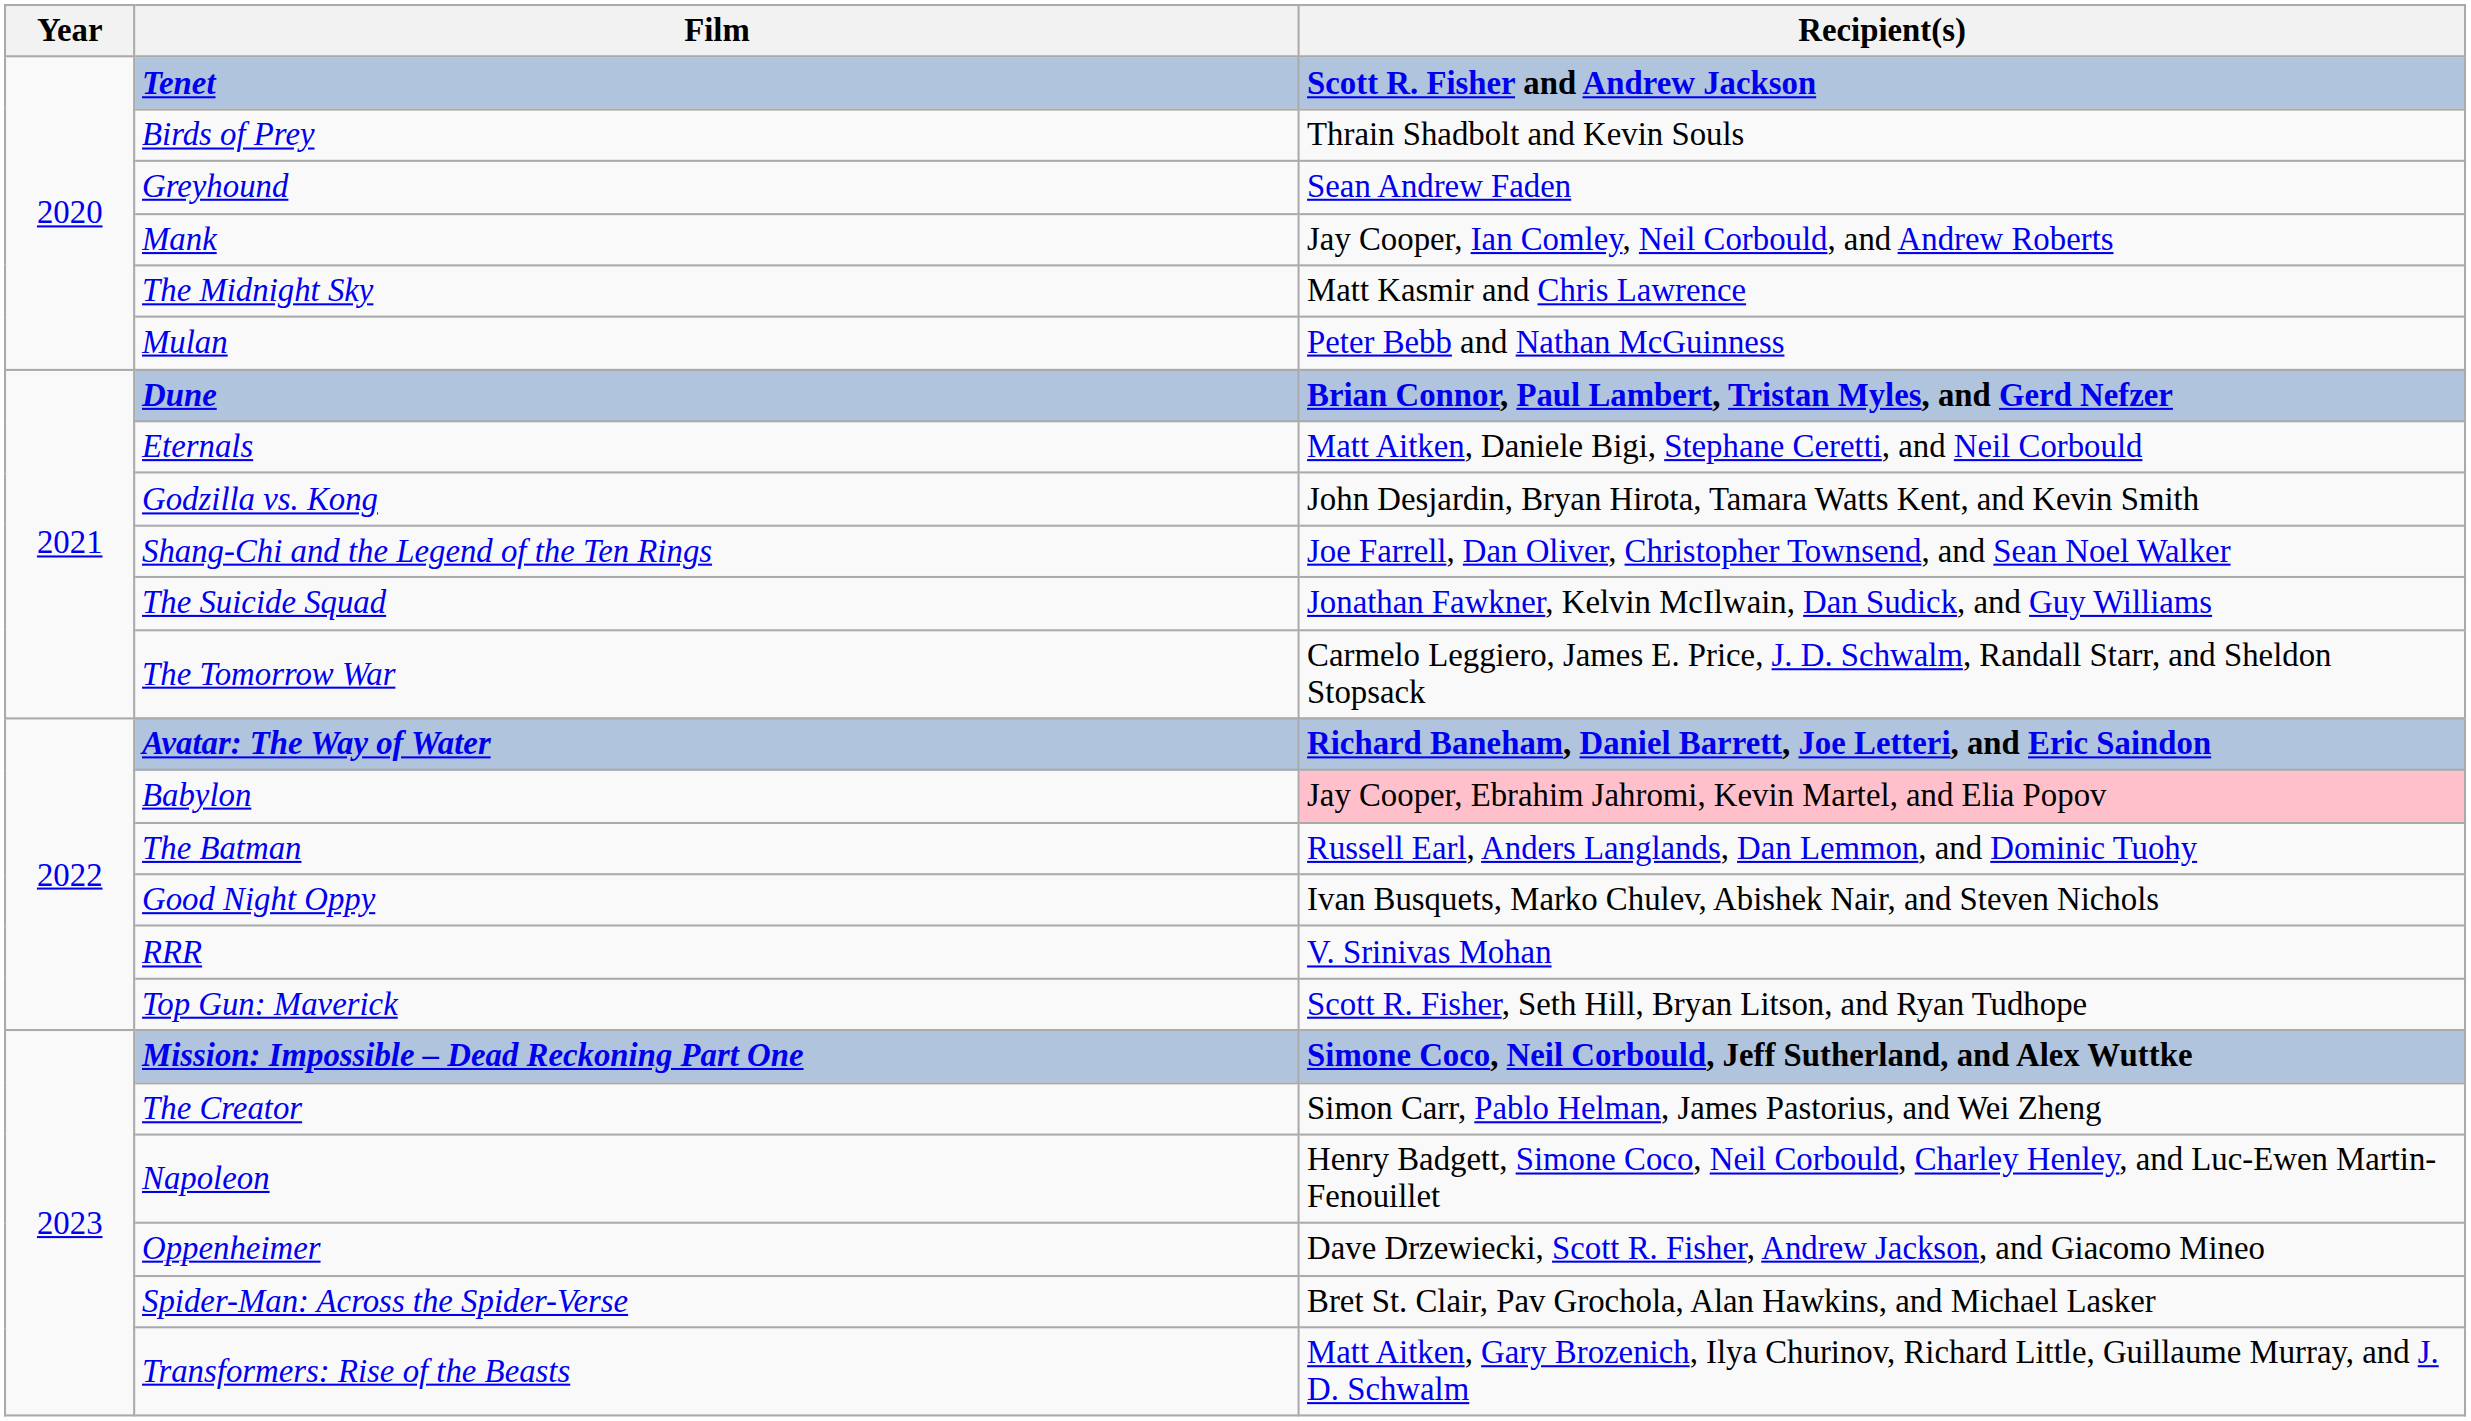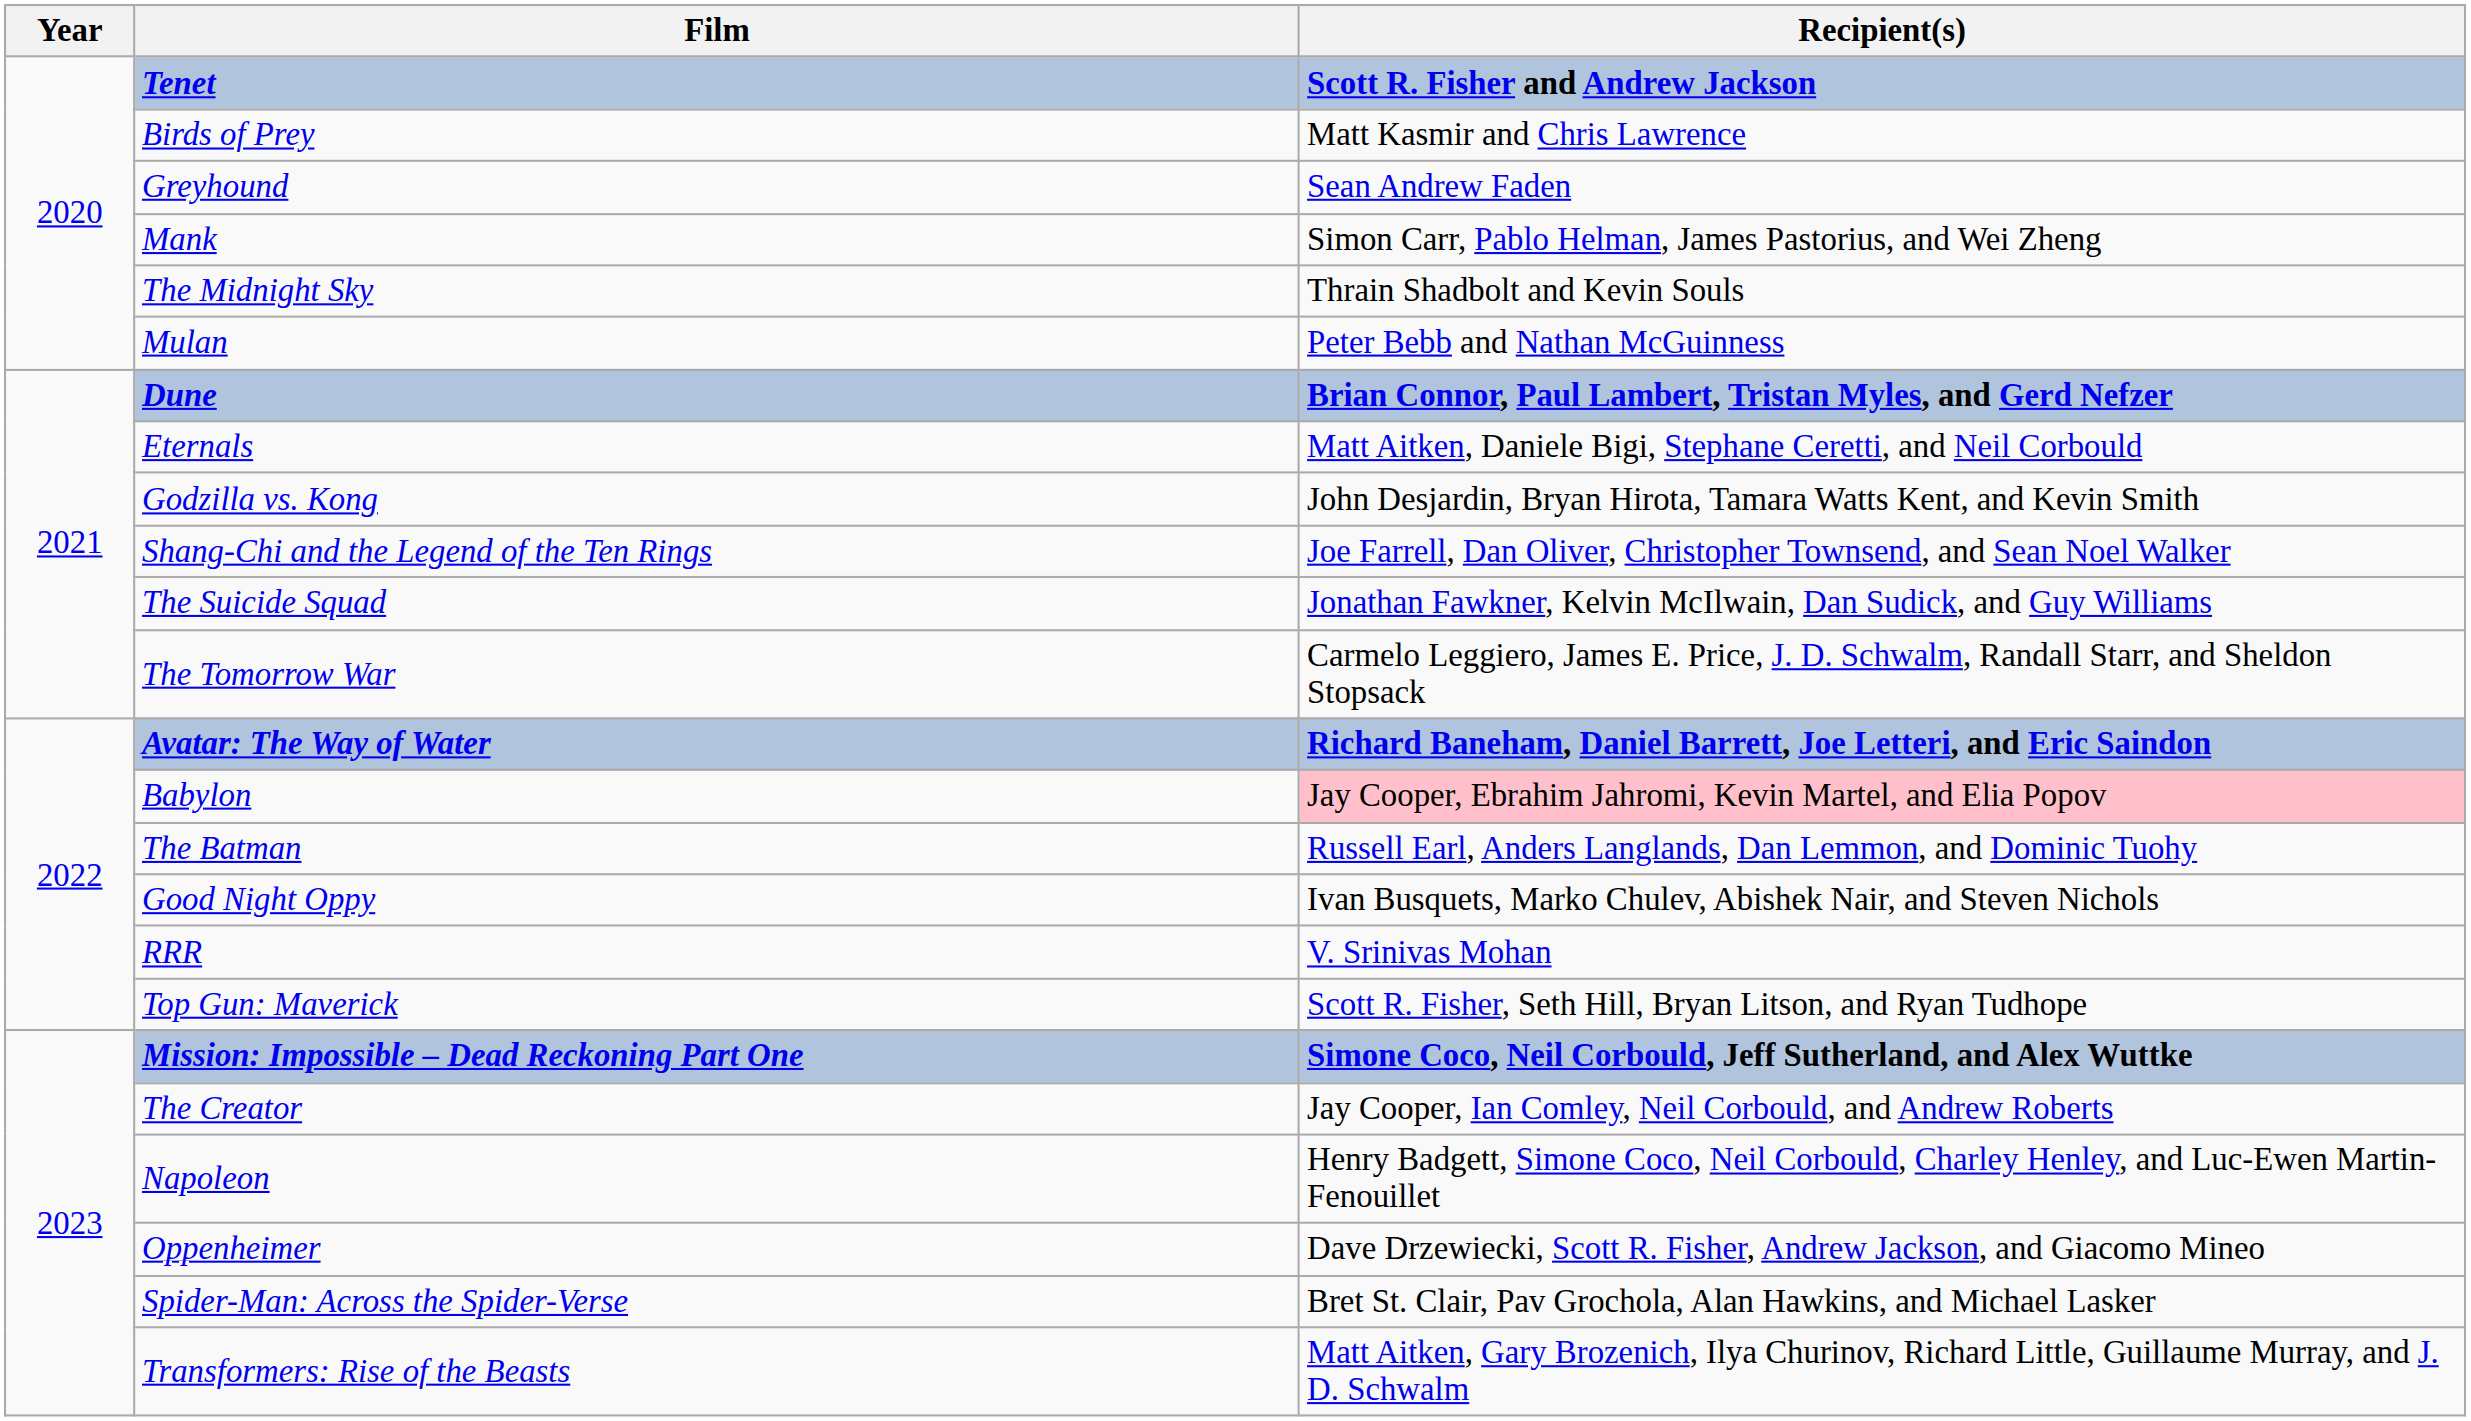 <table class="wikitable" width="95%" cellpadding="5">
 <tr>
 <th width="5%">Year</th>
 <th width="45%">Film</th>
 <th width="45%">Recipient(s)</th>
 </tr>
 <tr>
 <td rowspan="6" style="text-align:center;"><a href='#'>2020</a></td>
 <td style="background:#B0C4DE;"><strong><em><a href='#'>Tenet</a></em></strong></td>
 <td style="background:#B0C4DE;"><strong><a href='#'>Scott R. Fisher</a> and <a href='#'>Andrew Jackson</a></strong></td>
 </tr>
 <tr>
 <td><em><a href='#'>Birds of Prey</a></em></td>
-<td>Thrain Shadbolt and Kevin Souls</td>
+<td>Matt Kasmir and <a href='#'>Chris Lawrence</a></td>
 </tr>
 <tr>
 <td><em><a href='#'>Greyhound</a></em></td>
 <td><a href='#'>Sean Andrew Faden</a></td>
 </tr>
 <tr>
 <td><em><a href='#'>Mank</a></em></td>
-<td>Jay Cooper, <a href='#'>Ian Comley</a>, <a href='#'>Neil Corbould</a>, and <a href='#'>Andrew Roberts</a></td>
+<td>Simon Carr, <a href='#'>Pablo Helman</a>, James Pastorius, and Wei Zheng</td>
 </tr>
 <tr>
 <td><em><a href='#'>The Midnight Sky</a></em></td>
-<td>Matt Kasmir and <a href='#'>Chris Lawrence</a></td>
+<td>Thrain Shadbolt and Kevin Souls</td>
 </tr>
 <tr>
 <td><em><a href='#'>Mulan</a></em></td>
 <td><a href='#'>Peter Bebb</a> and <a href='#'>Nathan McGuinness</a></td>
 </tr>
 <tr>
 <td rowspan="6" style="text-align:center;"><a href='#'>2021</a></td>
 <td style="background:#B0C4DE;"><strong><em><a href='#'>Dune</a></em></strong></td>
 <td style="background:#B0C4DE;"><strong><a href='#'>Brian Connor</a>, <a href='#'>Paul Lambert</a>, <a href='#'>Tristan Myles</a>, and <a href='#'>Gerd Nefzer</a></strong></td>
 </tr>
 <tr>
 <td><em><a href='#'>Eternals</a></em></td>
 <td><a href='#'>Matt Aitken</a>, Daniele Bigi, <a href='#'>Stephane Ceretti</a>, and <a href='#'>Neil Corbould</a></td>
 </tr>
 <tr>
 <td><em><a href='#'>Godzilla vs. Kong</a></em></td>
 <td>John Desjardin, Bryan Hirota, Tamara Watts Kent, and Kevin Smith</td>
 </tr>
 <tr>
 <td><em><a href='#'>Shang-Chi and the Legend of the Ten Rings</a></em></td>
 <td><a href='#'>Joe Farrell</a>, <a href='#'>Dan Oliver</a>, <a href='#'>Christopher Townsend</a>, and <a href='#'>Sean Noel Walker</a></td>
 </tr>
 <tr>
 <td><em><a href='#'>The Suicide Squad</a></em></td>
 <td><a href='#'>Jonathan Fawkner</a>, Kelvin McIlwain, <a href='#'>Dan Sudick</a>, and <a href='#'>Guy Williams</a></td>
 </tr>
 <tr>
 <td><em><a href='#'>The Tomorrow War</a></em></td>
 <td>Carmelo Leggiero, James E. Price, <a href='#'>J. D. Schwalm</a>, Randall Starr, and Sheldon Stopsack</td>
 </tr>
 <tr>
 <td rowspan="6" style="text-align:center;"><a href='#'>2022</a><br></td>
 <td style="background:#B0C4DE;"><strong><em><a href='#'>Avatar: The Way of Water</a></em></strong></td>
 <td style="background:#B0C4DE;"><strong><a href='#'>Richard Baneham</a>, <a href='#'>Daniel Barrett</a>, <a href='#'>Joe Letteri</a>, and <a href='#'>Eric Saindon</a></strong></td>
 </tr>
 <tr>
 <td><em><a href='#'>Babylon</a></em></td>
 <td style="background: pink;">Jay Cooper, Ebrahim Jahromi, Kevin Martel, and Elia Popov</td>
 </tr>
 <tr>
 <td><em><a href='#'>The Batman</a></em></td>
 <td><a href='#'>Russell Earl</a>, <a href='#'>Anders Langlands</a>, <a href='#'>Dan Lemmon</a>, and <a href='#'>Dominic Tuohy</a></td>
 </tr>
 <tr>
 <td><em><a href='#'>Good Night Oppy</a></em></td>
 <td>Ivan Busquets, Marko Chulev, Abishek Nair, and Steven Nichols</td>
 </tr>
 <tr>
 <td><em><a href='#'>RRR</a></em></td>
 <td><a href='#'>V. Srinivas Mohan</a></td>
 </tr>
 <tr>
 <td><em><a href='#'>Top Gun: Maverick</a></em></td>
 <td><a href='#'>Scott R. Fisher</a>, Seth Hill, Bryan Litson, and Ryan Tudhope</td>
 </tr>
 <tr>
 <td rowspan="6" style="text-align:center;"><a href='#'>2023</a><br></td>
 <td style="background:#B0C4DE;"><strong><em><a href='#'>Mission: Impossible – Dead Reckoning Part One</a></em></strong></td>
 <td style="background:#B0C4DE;"><strong><a href='#'>Simone Coco</a>, <a href='#'>Neil Corbould</a>, Jeff Sutherland, and Alex Wuttke</strong></td>
 </tr>
 <tr>
 <td><em><a href='#'>The Creator</a></em></td>
-<td>Simon Carr, <a href='#'>Pablo Helman</a>, James Pastorius, and Wei Zheng</td>
+<td>Jay Cooper, <a href='#'>Ian Comley</a>, <a href='#'>Neil Corbould</a>, and <a href='#'>Andrew Roberts</a></td>
 </tr>
 <tr>
 <td><em><a href='#'>Napoleon</a></em></td>
 <td>Henry Badgett, <a href='#'>Simone Coco</a>, <a href='#'>Neil Corbould</a>, <a href='#'>Charley Henley</a>, and Luc-Ewen Martin-Fenouillet</td>
 </tr>
 <tr>
 <td><em><a href='#'>Oppenheimer</a></em></td>
 <td>Dave Drzewiecki, <a href='#'>Scott R. Fisher</a>, <a href='#'>Andrew Jackson</a>, and Giacomo Mineo</td>
 </tr>
 <tr>
 <td><em><a href='#'>Spider-Man: Across the Spider-Verse</a></em></td>
 <td>Bret St. Clair, Pav Grochola, Alan Hawkins, and Michael Lasker</td>
 </tr>
 <tr>
 <td><em><a href='#'>Transformers: Rise of the Beasts</a></em></td>
 <td><a href='#'>Matt Aitken</a>, <a href='#'>Gary Brozenich</a>, Ilya Churinov, Richard Little, Guillaume Murray, and <a href='#'>J. D. Schwalm</a></td>
 </tr>
 </table>
